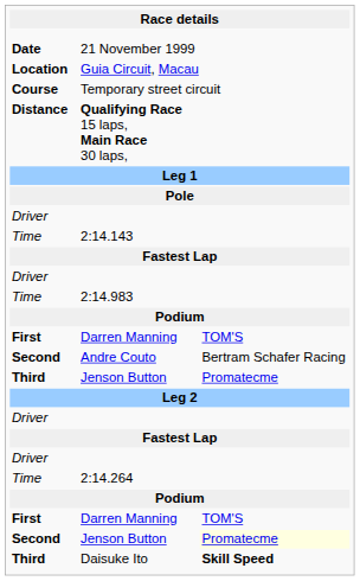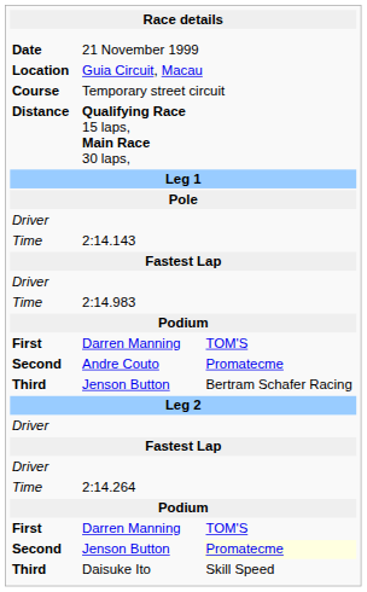 <table class="infobox" align="right" cellpadding="2" style="float:right; width: 26em; ">
 <tr>
 <th colspan="3" bgcolor="#efefef">Race details</th>
 </tr>
 <tr>
 <td colspan="3" style="text-align:center;"></td>
 </tr>
 <tr>
 <td colspan="3" style="text-align:center;"></td>
 </tr>
 <tr>
 <td style="width: 20%;"><strong>Date</strong></td>
 <td>21 November 1999</td>
 </tr>
 <tr>
 <td><strong>Location</strong></td>
 <td colspan=2><a href='#'>Guia Circuit</a>, <a href='#'>Macau</a></td>
 </tr>
 <tr>
 <td><strong>Course</strong></td>
 <td colspan=2>Temporary street circuit<br></td>
 </tr>
 <tr>
 <td><strong>Distance</strong></td>
 <td colspan=2><strong>Qualifying Race</strong><br>15 laps, <br><strong>Main Race</strong><br>30 laps, </td>
 </tr>
 <tr>
 <td colspan="3" style="text-align:center; background-color:#99ccff"><strong>Leg 1</strong></td>
 </tr>
 <tr>
 <th colspan="3" bgcolor="#efefef">Pole</th>
 </tr>
 <tr>
 <td><em>Driver</em></td>
 <td></td>
 <td></td>
 </tr>
 <tr>
 <td><em>Time</em></td>
 <td colspan=2>2:14.143</td>
 </tr>
 <tr>
 <th colspan="3" bgcolor="#efefef">Fastest Lap</th>
 </tr>
 <tr>
 <td><em>Driver</em></td>
 <td></td>
 <td></td>
 </tr>
 <tr>
 <td><em>Time</em></td>
 <td colspan=2>2:14.983</td>
 </tr>
 <tr>
 <th colspan="3" bgcolor="#efefef">Podium</th>
 </tr>
 <tr>
 <td><strong>First</strong></td>
 <td> <a href='#'>Darren Manning</a></td>
 <td><a href='#'>TOM'S</a></td>
 </tr>
 <tr>
 <td><strong>Second</strong></td>
 <td> <a href='#'>Andre Couto</a></td>
-<td>Bertram Schafer Racing</td>
+<td><a href='#'>Promatecme</a></td>
 </tr>
 <tr>
 <td><strong>Third</strong></td>
 <td> <a href='#'>Jenson Button</a></td>
-<td><a href='#'>Promatecme</a></td>
+<td>Bertram Schafer Racing</td>
 </tr>
 <tr>
 <td colspan="3" style="text-align:center; background-color:#99ccff"><strong>Leg 2</strong></td>
 </tr>
 <tr>
 <td><em>Driver</em></td>
 <td></td>
 <td></td>
 </tr>
 <tr>
 <th colspan="3" bgcolor="#efefef">Fastest Lap</th>
 </tr>
 <tr>
 <td><em>Driver</em></td>
 <td></td>
 <td></td>
 </tr>
 <tr>
 <td><em>Time</em></td>
 <td colspan=2>2:14.264</td>
 </tr>
 <tr>
 <th colspan="3" bgcolor="#efefef">Podium</th>
 </tr>
 <tr>
 <td><strong>First</strong></td>
 <td> <a href='#'>Darren Manning</a></td>
 <td><a href='#'>TOM'S</a></td>
 </tr>
 <tr>
 <td><strong>Second</strong></td>
 <td> <a href='#'>Jenson Button</a></td>
 <td style="background: lightyellow;"><a href='#'>Promatecme</a></td>
 </tr>
 <tr>
 <td><strong>Third</strong></td>
 <td> Daisuke Ito</td>
-<td><strong>Skill Speed</strong></td>
+<td>Skill Speed</td>
 </tr>
 <tr>
 </tr>
 </table>
